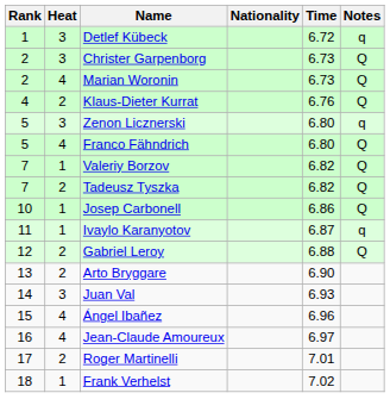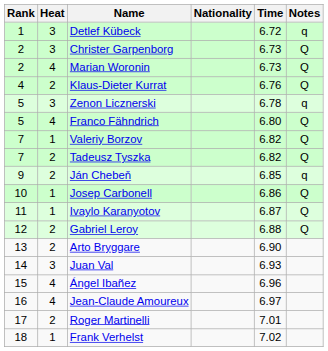 <table class="wikitable sortable" style="text-align:center">
 <tr>
 <th>Rank</th>
 <th>Heat</th>
 <th>Name</th>
 <th>Nationality</th>
 <th>Time</th>
 <th>Notes</th>
 </tr>
 <tr bgcolor=ccffcc>
 <td>1</td>
 <td>3</td>
 <td align="left"><a href='#'>Detlef Kübeck</a></td>
 <td align=left></td>
 <td>6.72</td>
 <td>q</td>
 </tr>
 <tr bgcolor=ccffcc>
 <td>2</td>
 <td>3</td>
 <td align="left"><a href='#'>Christer Garpenborg</a></td>
 <td align=left></td>
 <td>6.73</td>
 <td>Q</td>
 </tr>
 <tr bgcolor=ccffcc>
 <td>2</td>
 <td>4</td>
 <td align="left"><a href='#'>Marian Woronin</a></td>
 <td align=left></td>
 <td>6.73</td>
 <td>Q</td>
 </tr>
 <tr bgcolor=ccffcc>
 <td>4</td>
 <td>2</td>
 <td align="left"><a href='#'>Klaus-Dieter Kurrat</a></td>
 <td align=left></td>
 <td>6.76</td>
 <td>Q</td>
 </tr>
 <tr bgcolor=ddffdd>
 <td>5</td>
 <td>3</td>
 <td align="left"><a href='#'>Zenon Licznerski</a></td>
 <td align=left></td>
-<td>6.80</td>
+<td>6.78</td>
 <td>q</td>
 </tr>
 <tr bgcolor=ccffcc>
 <td>5</td>
 <td>4</td>
 <td align="left"><a href='#'>Franco Fähndrich</a></td>
 <td align=left></td>
 <td>6.80</td>
 <td>Q</td>
 </tr>
 <tr bgcolor=ccffcc>
 <td>7</td>
 <td>1</td>
 <td align="left"><a href='#'>Valeriy Borzov</a></td>
 <td align=left></td>
 <td>6.82</td>
 <td>Q</td>
 </tr>
 <tr bgcolor=ccffcc>
 <td>7</td>
 <td>2</td>
 <td align="left"><a href='#'>Tadeusz Tyszka</a></td>
 <td align=left></td>
 <td>6.82</td>
 <td>Q</td>
 </tr>
+<tr bgcolor=ddffdd>
+<td>9</td>
+<td>2</td>
+<td align="left"><a href='#'>Ján Chebeň</a></td>
+<td align=left></td>
+<td>6.85</td>
+<td>q</td>
+</tr>
 <tr bgcolor=ccffcc>
 <td>10</td>
 <td>1</td>
 <td align="left"><a href='#'>Josep Carbonell</a></td>
 <td align=left></td>
 <td>6.86</td>
 <td>Q</td>
 </tr>
 <tr bgcolor=ddffdd>
 <td>11</td>
 <td>1</td>
 <td align="left"><a href='#'>Ivaylo Karanyotov</a></td>
 <td align=left></td>
 <td>6.87</td>
-<td>q</td>
+<td>Q</td>
 </tr>
 <tr bgcolor=ddffdd>
 <td>12</td>
 <td>2</td>
 <td align="left"><a href='#'>Gabriel Leroy</a></td>
 <td align=left></td>
 <td>6.88</td>
 <td>Q</td>
 </tr>
 <tr>
 <td>13</td>
 <td>2</td>
 <td align="left"><a href='#'>Arto Bryggare</a></td>
 <td align=left></td>
 <td>6.90</td>
 <td></td>
 </tr>
 <tr>
 <td>14</td>
 <td>3</td>
 <td align="left"><a href='#'>Juan Val</a></td>
 <td align=left></td>
 <td>6.93</td>
 <td></td>
 </tr>
 <tr>
 <td>15</td>
 <td>4</td>
 <td align="left"><a href='#'>Ángel Ibañez</a></td>
 <td align=left></td>
 <td>6.96</td>
 <td></td>
 </tr>
 <tr>
 <td>16</td>
 <td>4</td>
 <td align="left"><a href='#'>Jean-Claude Amoureux</a></td>
 <td align=left></td>
 <td>6.97</td>
 <td></td>
 </tr>
 <tr>
 <td>17</td>
 <td>2</td>
 <td align="left"><a href='#'>Roger Martinelli</a></td>
 <td align=left></td>
 <td>7.01</td>
 <td></td>
 </tr>
 <tr>
 <td>18</td>
 <td>1</td>
 <td align="left"><a href='#'>Frank Verhelst</a></td>
 <td align=left></td>
 <td>7.02</td>
 <td></td>
 </tr>
 </table>
